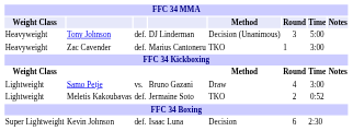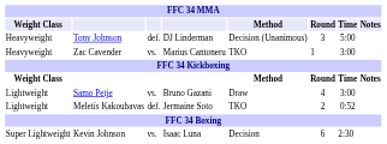 <table class="toccolours" style="font-size: 75%;">
 <tr>
 <th colspan="8" style="background-color: #ccf; color: #000080; text-align: center;"><strong>FFC 34 MMA</strong></th>
 </tr>
 <tr>
 <th colspan="1" style="background-color: #E6E8FA; color: #000000; text-align: center;">Weight Class</th>
 <th colspan="1" style="background-color: #E6E8FA; color: #000000; text-align: center;"></th>
 <th colspan="1" style="background-color: #E6E8FA; color: #000000; text-align: center;"></th>
 <th colspan="1" style="background-color: #E6E8FA; color: #000000; text-align: center;"></th>
 <th colspan="1" style="background-color: #E6E8FA; color: #000000; text-align: center;">Method</th>
 <th colspan="1" style="background-color: #E6E8FA; color: #000000; text-align: center;">Round</th>
 <th colspan="1" style="background-color: #E6E8FA; color: #000000; text-align: center;">Time</th>
 <th colspan="1" style="background-color: #E6E8FA; color: #000000; text-align: center;">Notes</th>
 </tr>
 <tr>
 <td>Heavyweight</td>
 <td><a href='#'>Tony Johnson</a></td>
 <td>def.</td>
 <td>DJ Linderman</td>
 <td>Decision (Unanimous)</td>
 <td align="center">3</td>
 <td align="center">5:00</td>
 <td></td>
 </tr>
 <tr>
 <td>Heavyweight</td>
 <td>Zac Cavender</td>
-<td>def.</td>
+<td>vs.</td>
 <td>Marius Cantoneru</td>
 <td>TKO</td>
 <td>1</td>
 <td align="center">3:00</td>
 <td></td>
 </tr>
 <tr>
 <th colspan="8" style="background-color: #ccf; color: #000080; text-align: center;"><strong>FFC 34 Kickboxing</strong></th>
 </tr>
 <tr>
 <th colspan="1">Weight Class</th>
 <th colspan="1"></th>
 <th colspan="1"></th>
 <th colspan="1"></th>
 <th colspan="1">Method</th>
 <th colspan="1">Round</th>
 <th colspan="1">Time</th>
 <th colspan="1">Notes</th>
 </tr>
 <tr>
 <td>Lightweight</td>
 <td><a href='#'>Samo Petje</a></td>
 <td>vs.</td>
 <td>Bruno Gazani</td>
 <td>Draw</td>
 <td align="center">4</td>
 <td align="center">3:00</td>
 <td></td>
 </tr>
 <tr>
 <td>Lightweight</td>
 <td>Meletis Kakoubavas</td>
 <td>def.</td>
 <td>Jermaine Soto</td>
 <td>TKO</td>
 <td align="center">2</td>
 <td align="center">0:52</td>
 <td></td>
 </tr>
 <tr>
 <th colspan="8" style="background-color: #ccf; color: #000080; text-align: center;"><strong>FFC 34 Boxing</strong></th>
 </tr>
 <tr>
 <td>Super Lightweight</td>
 <td>Kevin Johnson</td>
-<td>def.</td>
+<td>vs.</td>
 <td>Isaac Luna</td>
 <td>Decision</td>
 <td align="center">6</td>
 <td>2:30</td>
 <td></td>
 </tr>
 </table>
